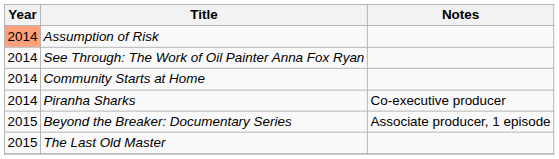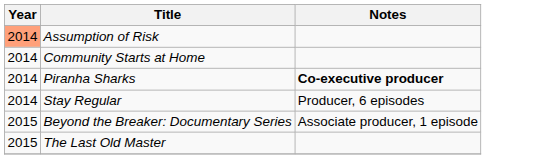 <table class="wikitable sortable">
 <tr>
 <th>Year</th>
 <th>Title</th>
 <th>Notes</th>
 </tr>
 <tr>
 <td style="background: lightsalmon;">2014</td>
 <td><em>Assumption of Risk</em></td>
 <td></td>
 </tr>
 <tr>
 <td>2014</td>
-<td><em>See Through: The Work of Oil Painter Anna Fox Ryan</em></td>
-<td></td>
-</tr>
-<tr>
-<td>2014</td>
 <td><em>Community Starts at Home</em></td>
 <td></td>
 </tr>
 <tr>
 <td>2014</td>
 <td><em>Piranha Sharks</em></td>
-<td>Co-executive producer</td>
+<td><strong>Co-executive producer</strong></td>
+</tr>
+<tr>
+<td>2014</td>
+<td><em>Stay Regular</em></td>
+<td>Producer, 6 episodes</td>
 </tr>
 <tr>
 <td>2015</td>
 <td><em>Beyond the Breaker: Documentary Series</em></td>
 <td>Associate producer, 1 episode</td>
 </tr>
 <tr>
 <td>2015</td>
 <td><em>The Last Old Master</em></td>
 <td></td>
 </tr>
 <tr>
 </tr>
 </table>
